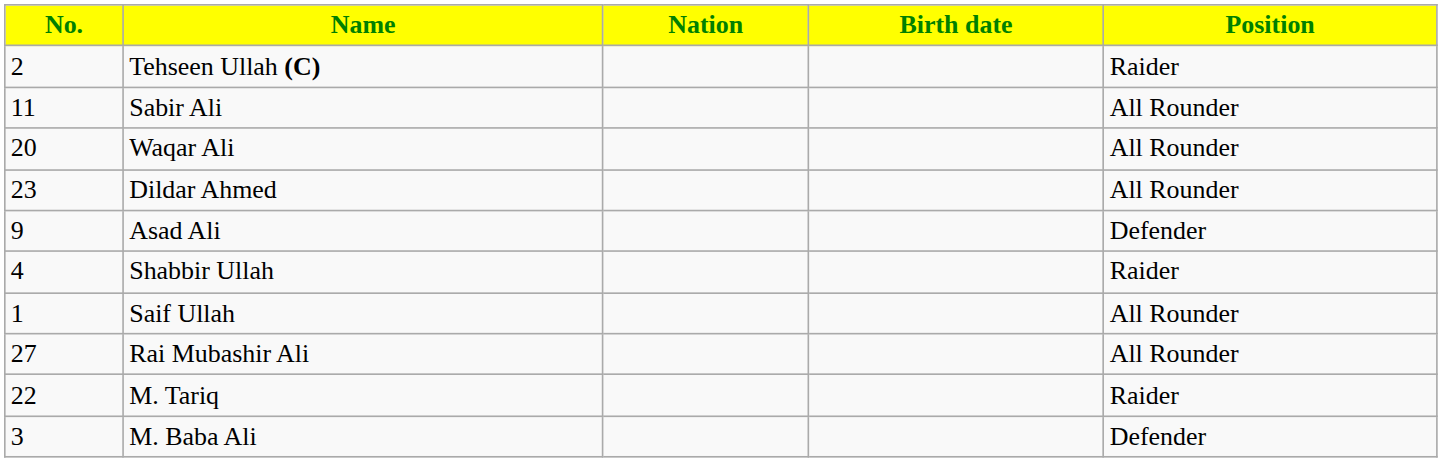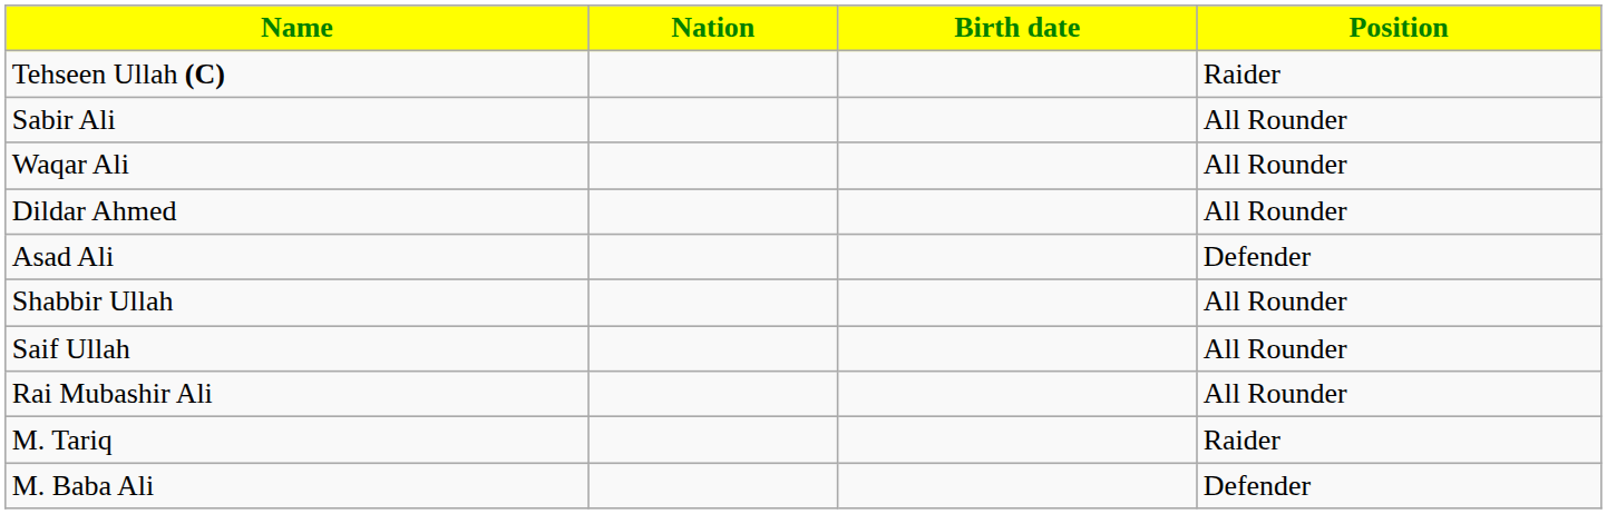 <table class="wikitable" style="width:70%;">
 <tr>
-<th style="background:Yellow; color:Green; text-align:center;">No.</th>
 <th style="background:Yellow; color:Green; text-align:center;">Name</th>
 <th style="background:Yellow; color:Green; text-align:center;">Nation</th>
 <th style="background:Yellow; color:Green; text-align:center;">Birth date</th>
 <th style="background:Yellow; color:Green; text-align:center;">Position</th>
 </tr>
 <tr>
-<td>2</td>
 <td>Tehseen Ullah <strong>(C)</strong></td>
 <td style="text-align:center"></td>
 <td></td>
 <td>Raider</td>
 </tr>
 <tr>
-<td>11</td>
 <td>Sabir Ali</td>
 <td style="text-align:center"></td>
 <td></td>
 <td>All Rounder</td>
 </tr>
 <tr>
-<td>20</td>
 <td>Waqar Ali</td>
 <td style="text-align:center"></td>
 <td></td>
 <td>All Rounder</td>
 </tr>
 <tr>
-<td>23</td>
 <td>Dildar Ahmed</td>
 <td style="text-align:center"></td>
 <td></td>
 <td>All Rounder</td>
 </tr>
 <tr>
-<td>9</td>
 <td>Asad Ali</td>
 <td style="text-align:center"></td>
 <td></td>
 <td>Defender</td>
 </tr>
 <tr>
-<td>4</td>
 <td>Shabbir Ullah</td>
 <td style="text-align:center"></td>
 <td></td>
-<td>Raider</td>
+<td>All Rounder</td>
 </tr>
 <tr>
-<td>1</td>
 <td>Saif Ullah</td>
 <td style="text-align:center"></td>
 <td></td>
 <td>All Rounder</td>
 </tr>
 <tr>
-<td>27</td>
 <td>Rai Mubashir Ali</td>
 <td style="text-align:center"></td>
 <td></td>
 <td>All Rounder</td>
 </tr>
 <tr>
-<td>22</td>
 <td>M. Tariq</td>
 <td style="text-align:center"></td>
 <td></td>
 <td>Raider</td>
 </tr>
 <tr>
-<td>3</td>
 <td>M. Baba Ali</td>
 <td style="text-align:center"></td>
 <td></td>
 <td>Defender</td>
 </tr>
 </table>
